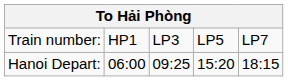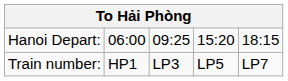 <table class="wikitable">
 <tr>
 <th colspan="5">To Hải Phòng</th>
+</tr>
+<tr>
+<td>Hanoi Depart:</td>
+<td>06:00</td>
+<td>09:25</td>
+<td>15:20</td>
+<td>18:15</td>
 </tr>
 <tr>
 <td>Train number:</td>
 <td>HP1</td>
 <td>LP3</td>
 <td>LP5</td>
 <td>LP7</td>
 </tr>
-<tr>
-<td>Hanoi Depart:</td>
-<td>06:00</td>
-<td>09:25</td>
-<td>15:20</td>
-<td>18:15</td>
-</tr>
 </table>
